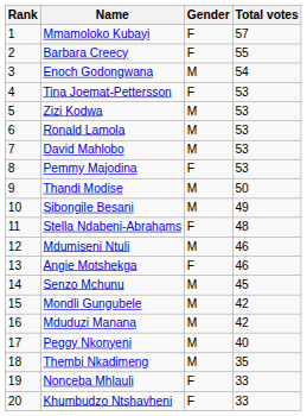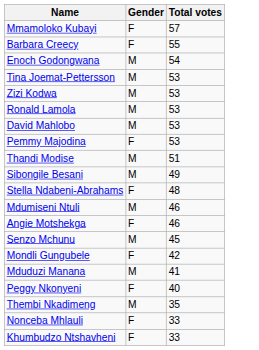 <table class="wikitable">
 <tr>
-<th>Rank</th>
 <th>Name</th>
 <th>Gender</th>
 <th>Total votes</th>
 </tr>
 <tr>
-<td>1</td>
 <td><a href='#'>Mmamoloko Kubayi</a></td>
 <td>F</td>
 <td>57</td>
 </tr>
 <tr>
-<td>2</td>
 <td><a href='#'>Barbara Creecy</a></td>
 <td>F</td>
 <td>55</td>
 </tr>
 <tr>
-<td>3</td>
 <td><a href='#'>Enoch Godongwana</a></td>
 <td>M</td>
 <td>54</td>
 </tr>
 <tr>
-<td>4</td>
 <td><a href='#'>Tina Joemat-Pettersson</a></td>
-<td>F</td>
+<td>M</td>
 <td>53</td>
 </tr>
 <tr>
-<td>5</td>
 <td><a href='#'>Zizi Kodwa</a></td>
 <td>M</td>
 <td>53</td>
 </tr>
 <tr>
-<td>6</td>
 <td><a href='#'>Ronald Lamola</a></td>
 <td>M</td>
 <td>53</td>
 </tr>
 <tr>
-<td>7</td>
 <td><a href='#'>David Mahlobo</a></td>
 <td>M</td>
 <td>53</td>
 </tr>
 <tr>
-<td>8</td>
 <td><a href='#'>Pemmy Majodina</a></td>
 <td>F</td>
 <td>53</td>
 </tr>
 <tr>
-<td>9</td>
 <td><a href='#'>Thandi Modise</a></td>
 <td>M</td>
-<td>50</td>
+<td>51</td>
 </tr>
 <tr>
-<td>10</td>
 <td><a href='#'>Sibongile Besani</a></td>
 <td>M</td>
 <td>49</td>
 </tr>
 <tr>
-<td>11</td>
 <td><a href='#'>Stella Ndabeni-Abrahams</a></td>
 <td>F</td>
 <td>48</td>
 </tr>
 <tr>
-<td>12</td>
 <td><a href='#'>Mdumiseni Ntuli</a></td>
 <td>M</td>
 <td>46</td>
 </tr>
 <tr>
-<td>13</td>
 <td><a href='#'>Angie Motshekga</a></td>
 <td>F</td>
 <td>46</td>
 </tr>
 <tr>
-<td>14</td>
 <td><a href='#'>Senzo Mchunu</a></td>
 <td>M</td>
 <td>45</td>
 </tr>
 <tr>
-<td>15</td>
 <td><a href='#'>Mondli Gungubele</a></td>
-<td>M</td>
+<td>F</td>
 <td>42</td>
 </tr>
 <tr>
-<td>16</td>
 <td><a href='#'>Mduduzi Manana</a></td>
 <td>M</td>
-<td>42</td>
+<td>41</td>
 </tr>
 <tr>
-<td>17</td>
 <td><a href='#'>Peggy Nkonyeni</a></td>
-<td>M</td>
+<td>F</td>
 <td>40</td>
 </tr>
 <tr>
-<td>18</td>
 <td><a href='#'>Thembi Nkadimeng</a></td>
 <td>M</td>
 <td>35</td>
 </tr>
 <tr>
-<td>19</td>
 <td><a href='#'>Nonceba Mhlauli</a></td>
 <td>F</td>
 <td>33</td>
 </tr>
 <tr>
-<td>20</td>
 <td><a href='#'>Khumbudzo Ntshavheni</a></td>
 <td>F</td>
 <td>33</td>
 </tr>
 </table>
